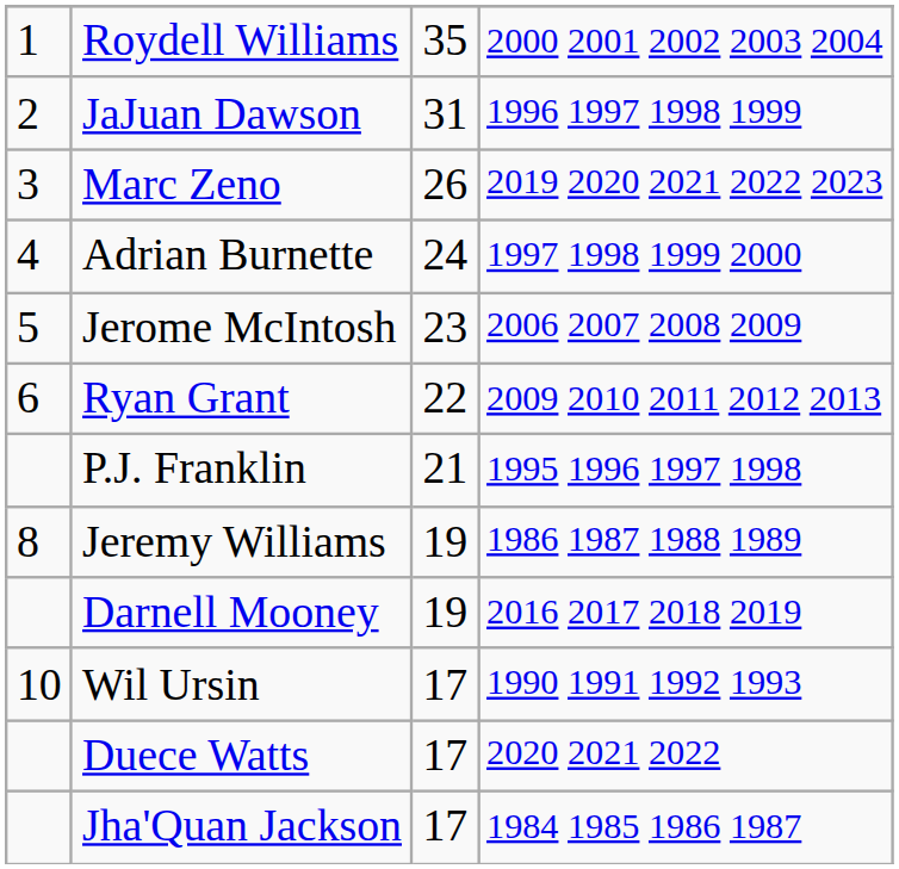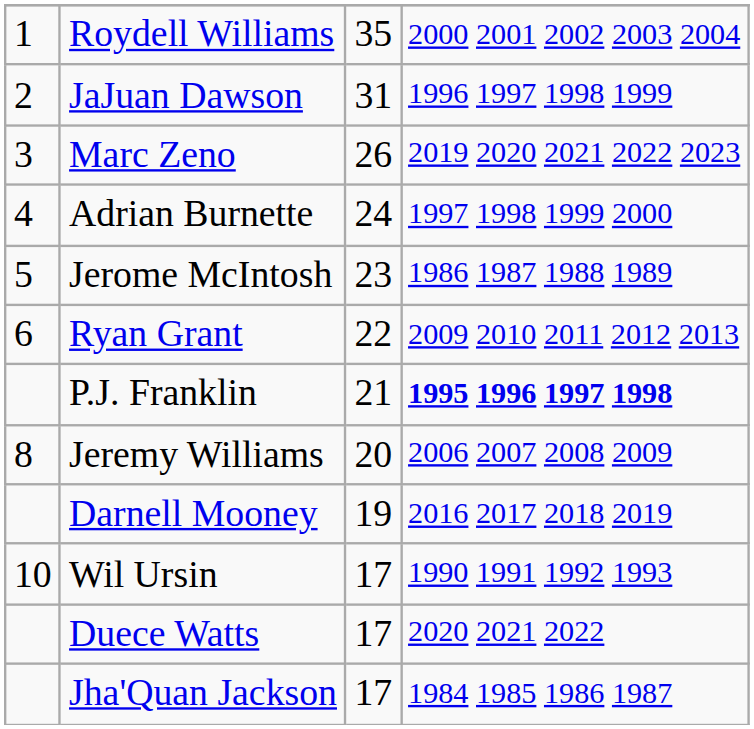 <table class="wikitable">
 <tr>
 </tr>
 <tr>
 <td>1</td>
 <td><a href='#'>Roydell Williams</a></td>
 <td>35</td>
 <td style="font-size:80%;"><a href='#'>2000</a> <a href='#'>2001</a> <a href='#'>2002</a> <a href='#'>2003</a> <a href='#'>2004</a></td>
 </tr>
 <tr>
 <td>2</td>
 <td><a href='#'>JaJuan Dawson</a></td>
 <td>31</td>
 <td style="font-size:80%;"><a href='#'>1996</a> <a href='#'>1997</a> <a href='#'>1998</a> <a href='#'>1999</a></td>
 </tr>
 <tr>
 <td>3</td>
 <td><a href='#'>Marc Zeno</a></td>
 <td>26</td>
 <td style="font-size:80%;"><a href='#'>2019</a> <a href='#'>2020</a> <a href='#'>2021</a> <a href='#'>2022</a> <a href='#'>2023</a></td>
 </tr>
 <tr>
 <td>4</td>
 <td>Adrian Burnette</td>
 <td>24</td>
 <td style="font-size:80%;"><a href='#'>1997</a> <a href='#'>1998</a> <a href='#'>1999</a> <a href='#'>2000</a></td>
 </tr>
 <tr>
 <td>5</td>
 <td>Jerome McIntosh</td>
 <td>23</td>
-<td style="font-size:80%;"><a href='#'>2006</a> <a href='#'>2007</a> <a href='#'>2008</a> <a href='#'>2009</a></td>
+<td style="font-size:80%;"><a href='#'>1986</a> <a href='#'>1987</a> <a href='#'>1988</a> <a href='#'>1989</a></td>
 </tr>
 <tr>
 <td>6</td>
 <td><a href='#'>Ryan Grant</a></td>
 <td>22</td>
 <td style="font-size:80%;"><a href='#'>2009</a> <a href='#'>2010</a> <a href='#'>2011</a> <a href='#'>2012</a> <a href='#'>2013</a></td>
 </tr>
 <tr>
 <td></td>
 <td>P.J. Franklin</td>
 <td>21</td>
-<td style="font-size:80%;"><a href='#'>1995</a> <a href='#'>1996</a> <a href='#'>1997</a> <a href='#'>1998</a></td>
+<td style="font-size:80%;"><strong><a href='#'>1995</a> <a href='#'>1996</a> <a href='#'>1997</a> <a href='#'>1998</a></strong></td>
 </tr>
 <tr>
 <td>8</td>
 <td>Jeremy Williams</td>
-<td>19</td>
-<td style="font-size:80%;"><a href='#'>1986</a> <a href='#'>1987</a> <a href='#'>1988</a> <a href='#'>1989</a></td>
+<td>20</td>
+<td style="font-size:80%;"><a href='#'>2006</a> <a href='#'>2007</a> <a href='#'>2008</a> <a href='#'>2009</a></td>
 </tr>
 <tr>
 <td></td>
 <td><a href='#'>Darnell Mooney</a></td>
 <td>19</td>
 <td style="font-size:80%;"><a href='#'>2016</a> <a href='#'>2017</a> <a href='#'>2018</a> <a href='#'>2019</a></td>
 </tr>
 <tr>
 <td>10</td>
 <td>Wil Ursin</td>
 <td>17</td>
 <td style="font-size:80%;"><a href='#'>1990</a> <a href='#'>1991</a> <a href='#'>1992</a> <a href='#'>1993</a></td>
 </tr>
 <tr>
 <td></td>
 <td><a href='#'>Duece Watts</a></td>
 <td>17</td>
 <td style="font-size:80%;"><a href='#'>2020</a> <a href='#'>2021</a> <a href='#'>2022</a></td>
 </tr>
 <tr>
 <td></td>
 <td><a href='#'>Jha'Quan Jackson</a></td>
 <td>17</td>
 <td style="font-size:80%;"><a href='#'>1984</a> <a href='#'>1985</a> <a href='#'>1986</a> <a href='#'>1987</a></td>
 </tr>
 </table>
